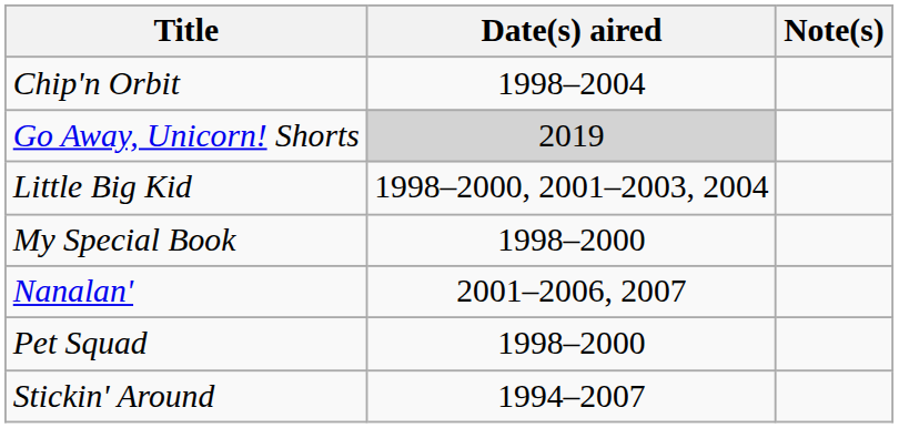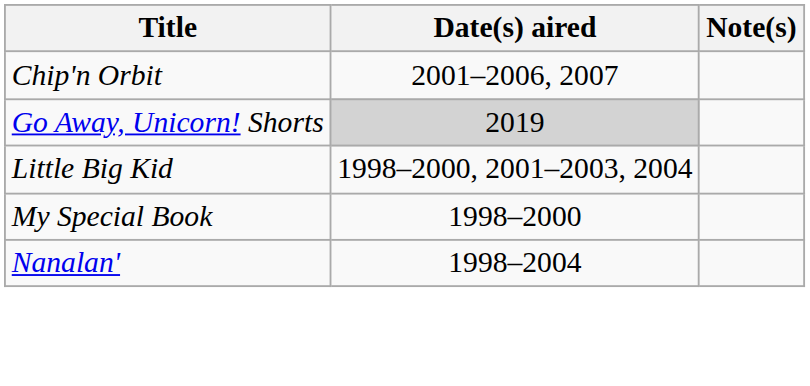 <table class="wikitable plainrowheaders sortable" style="text-align:center;">
 <tr>
 <th scope="col">Title</th>
 <th scope="col">Date(s) aired</th>
 <th class="unsortable">Note(s)</th>
 </tr>
 <tr>
 <td scope="row" style="text-align:left;"><em>Chip'n Orbit</em></td>
-<td>1998–2004</td>
+<td>2001–2006, 2007</td>
 <td></td>
 </tr>
 <tr>
 <td scope="row" style="text-align:left;"><em><a href='#'>Go Away, Unicorn!</a> Shorts</em></td>
 <td style="background: lightgrey;">2019</td>
 <td></td>
 </tr>
 <tr>
 <td scope="row" style="text-align:left;"><em>Little Big Kid</em></td>
 <td>1998–2000, 2001–2003, 2004</td>
 <td></td>
 </tr>
 <tr>
 <td scope="row" style="text-align:left;"><em>My Special Book</em></td>
 <td>1998–2000</td>
 <td></td>
 </tr>
 <tr>
 <td scope="row" style="text-align:left;"><em><a href='#'>Nanalan'</a></em></td>
-<td>2001–2006, 2007</td>
-<td></td>
-</tr>
-<tr>
-<td scope="row" style="text-align:left;"><em>Pet Squad</em></td>
-<td>1998–2000</td>
-<td></td>
-</tr>
-<tr>
-<td scope="row" style="text-align:left;"><em>Stickin' Around</em></td>
-<td>1994–2007</td>
+<td>1998–2004</td>
 <td></td>
 </tr>
 </table>
